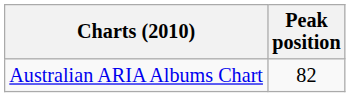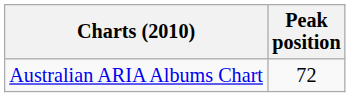 <table class="wikitable sortable">
 <tr>
 <th align="left">Charts (2010)</th>
 <th align="left">Peak<br>position</th>
 </tr>
 <tr>
 <td align="left"><a href='#'>Australian ARIA Albums Chart</a></td>
-<td style="text-align:center;">82</td>
+<td style="text-align:center;">72</td>
 </tr>
 </table>
